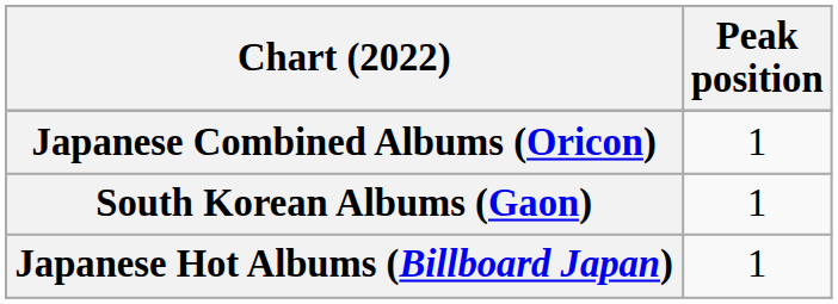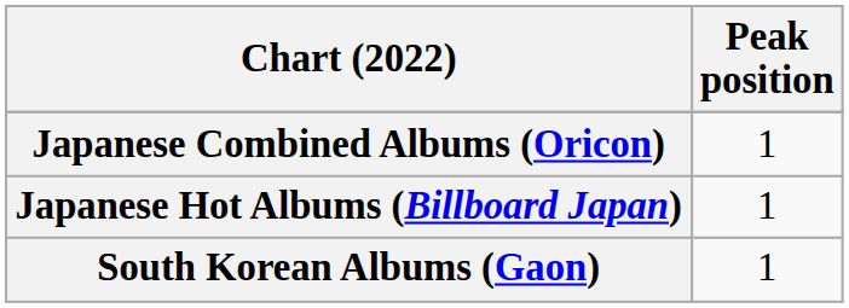 <table class="wikitable sortable plainrowheaders" style="text-align:center">
 <tr>
 <th scope="col">Chart (2022)</th>
 <th scope="col">Peak<br>position</th>
 </tr>
 <tr>
 </tr>
 <tr>
 <th scope="row">Japanese Combined Albums (<a href='#'>Oricon</a>)</th>
 <td>1</td>
 </tr>
 <tr>
+<th scope="row">Japanese Hot Albums (<em><a href='#'>Billboard Japan</a></em>)</th>
+<td>1</td>
+</tr>
+<tr>
 <th scope="row">South Korean Albums (<a href='#'>Gaon</a>)</th>
 <td>1</td>
 </tr>
-<tr>
-<th scope="row">Japanese Hot Albums (<em><a href='#'>Billboard Japan</a></em>)</th>
-<td>1</td>
-</tr>
 </table>
